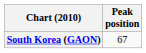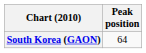 <table class="wikitable plainrowheaders" style="text-align:center">
 <tr>
 <th>Chart (2010)</th>
 <th>Peak<br>position</th>
 </tr>
 <tr>
 <th scope="row"><a href='#'>South Korea</a> (<a href='#'>GAON</a>)</th>
-<td>67</td>
+<td>64</td>
 </tr>
 </table>
